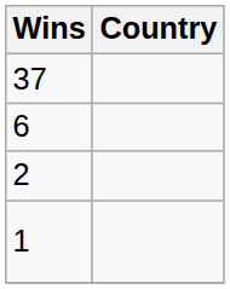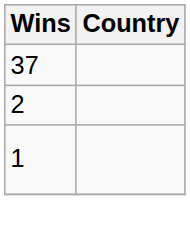 <table class="wikitable">
 <tr>
 <th>Wins</th>
 <th>Country</th>
 </tr>
 <tr>
 <td>37</td>
-<td></td>
-</tr>
-<tr>
-<td>6</td>
 <td></td>
 </tr>
 <tr>
 <td>2</td>
 <td></td>
 </tr>
 <tr>
 <td>1</td>
 <td><br><br></td>
 </tr>
 <tr>
 </tr>
 </table>
